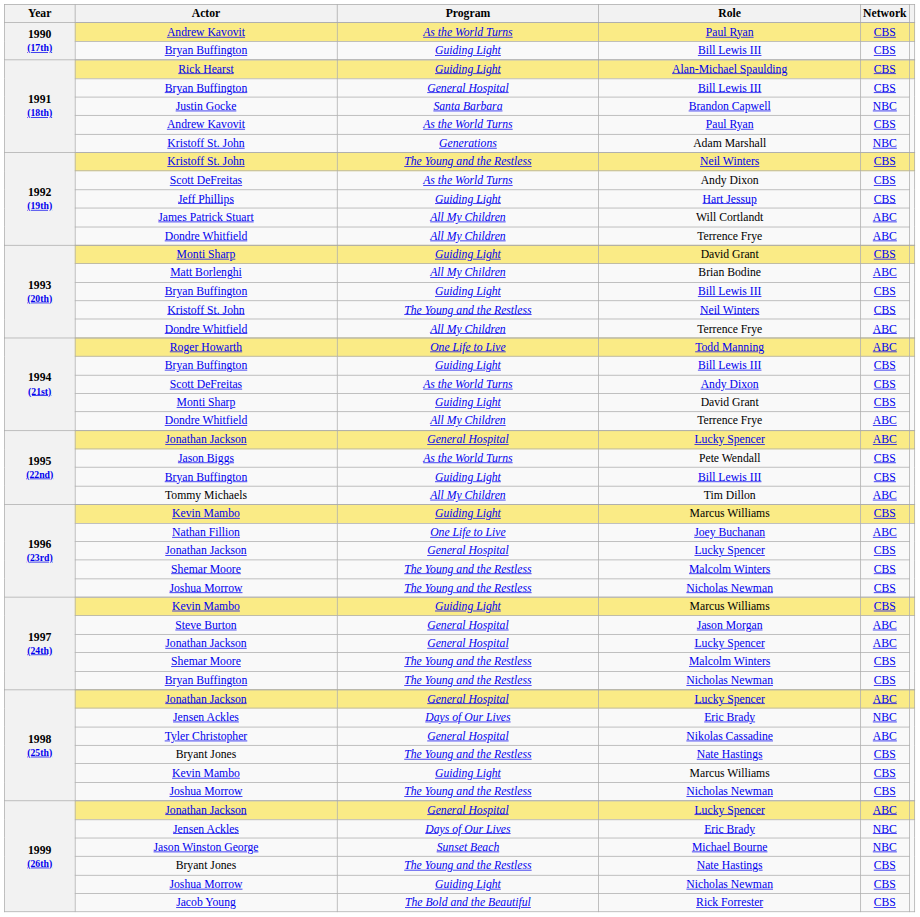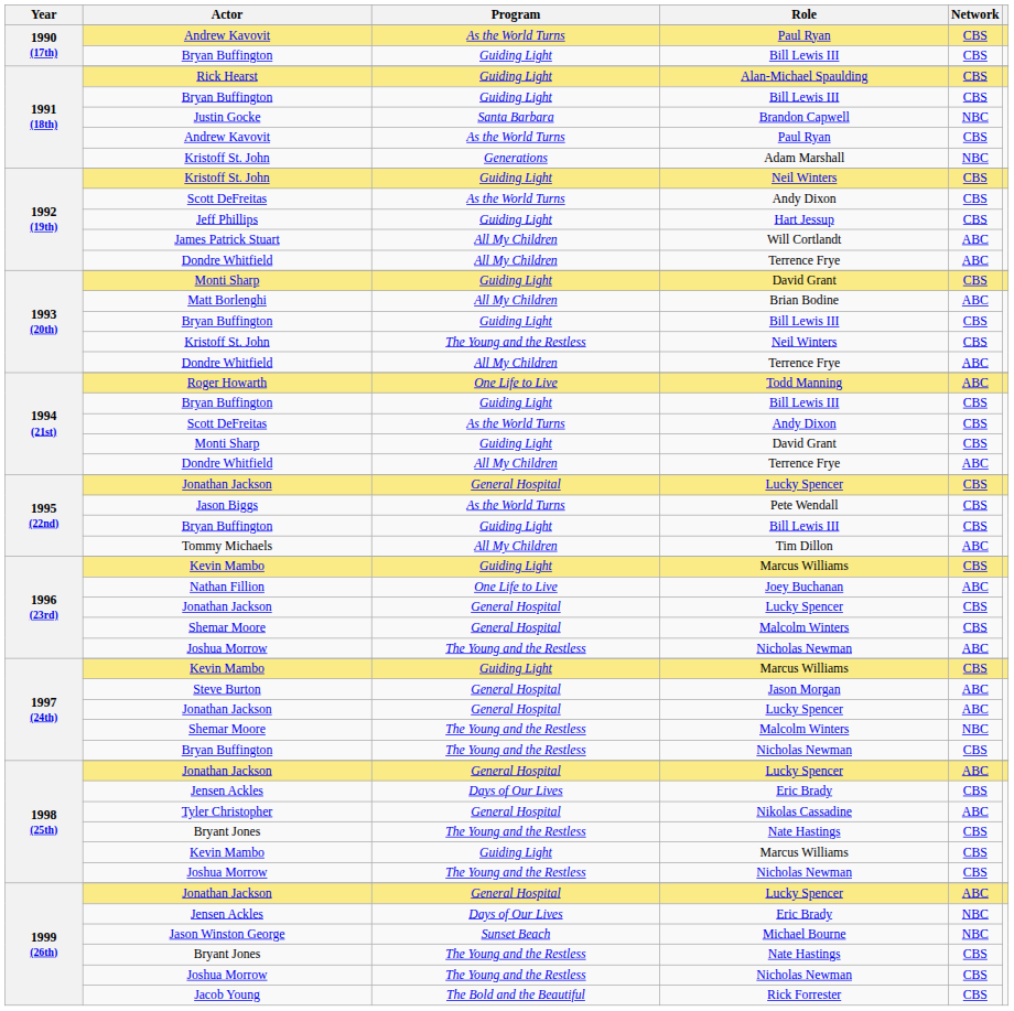 <table class="wikitable" rowspan="2"  background: #f6e39c style="text-align: center">
 <tr style="background:#bebebe;">
 <th scope="col" style="width:8%;">Year</th>
 <th scope="col" style="width:30%;">Actor</th>
 <th scope="col" style="width:30%;">Program</th>
 <th scope="col" style="width:30%;">Role</th>
 <th scope="col" style="width:10%;">Network</th>
 <th scope="col" style="width:2%;" class="unsortable"></th>
 </tr>
 <tr>
 <th scope="row" rowspan="3">1990 <br><small><a href='#'>(17th)</a></small></th>
 </tr>
 <tr style="background:#FAEB86">
 <td><a href='#'>Andrew Kavovit</a> </td>
 <td><em><a href='#'>As the World Turns</a></em></td>
 <td><a href='#'>Paul Ryan</a></td>
 <td><a href='#'>CBS</a></td>
 <td></td>
 </tr>
 <tr>
 <td><a href='#'>Bryan Buffington</a></td>
 <td><em><a href='#'>Guiding Light</a></em></td>
 <td><a href='#'>Bill Lewis III</a></td>
 <td><a href='#'>CBS</a></td>
 <td></td>
 </tr>
 <tr>
 <th scope="row" rowspan="6">1991 <br><small><a href='#'>(18th)</a></small></th>
 </tr>
 <tr style="background:#FAEB86">
 <td><a href='#'>Rick Hearst</a> </td>
 <td><em><a href='#'>Guiding Light</a></em></td>
 <td><a href='#'>Alan-Michael Spaulding</a></td>
 <td><a href='#'>CBS</a></td>
 <td></td>
 </tr>
 <tr>
 <td><a href='#'>Bryan Buffington</a></td>
-<td><em><a href='#'>General Hospital</a></em></td>
+<td><em><a href='#'>Guiding Light</a></em></td>
 <td><a href='#'>Bill Lewis III</a></td>
 <td><a href='#'>CBS</a></td>
 <td rowspan="4"></td>
 </tr>
 <tr>
 <td><a href='#'>Justin Gocke</a></td>
 <td><em><a href='#'>Santa Barbara</a></em></td>
 <td><a href='#'>Brandon Capwell</a></td>
 <td><a href='#'>NBC</a></td>
 </tr>
 <tr>
 <td><a href='#'>Andrew Kavovit</a></td>
 <td><em><a href='#'>As the World Turns</a></em></td>
 <td><a href='#'>Paul Ryan</a></td>
 <td><a href='#'>CBS</a></td>
 </tr>
 <tr>
 <td><a href='#'>Kristoff St. John</a></td>
 <td><em><a href='#'>Generations</a></em></td>
 <td>Adam Marshall</td>
 <td><a href='#'>NBC</a></td>
 </tr>
 <tr>
 <th scope="row" rowspan="6">1992 <br><small><a href='#'>(19th)</a></small></th>
 </tr>
 <tr style="background:#FAEB86">
 <td><a href='#'>Kristoff St. John</a> </td>
-<td><em><a href='#'>The Young and the Restless</a></em></td>
+<td><em><a href='#'>Guiding Light</a></em></td>
 <td><a href='#'>Neil Winters</a></td>
 <td><a href='#'>CBS</a></td>
 <td></td>
 </tr>
 <tr>
 <td><a href='#'>Scott DeFreitas</a></td>
 <td><em><a href='#'>As the World Turns</a></em></td>
 <td>Andy Dixon</td>
 <td><a href='#'>CBS</a></td>
 <td rowspan="4"></td>
 </tr>
 <tr>
 <td><a href='#'>Jeff Phillips</a></td>
 <td><em><a href='#'>Guiding Light</a></em></td>
 <td><a href='#'>Hart Jessup</a></td>
 <td><a href='#'>CBS</a></td>
 </tr>
 <tr>
 <td><a href='#'>James Patrick Stuart</a></td>
 <td><em><a href='#'>All My Children</a></em></td>
 <td>Will Cortlandt</td>
 <td><a href='#'>ABC</a></td>
 </tr>
 <tr>
 <td><a href='#'>Dondre Whitfield</a></td>
 <td><em><a href='#'>All My Children</a></em></td>
 <td>Terrence Frye</td>
 <td><a href='#'>ABC</a></td>
 </tr>
 <tr>
 <th scope="row" rowspan="6">1993 <br><small><a href='#'>(20th)</a></small></th>
 </tr>
 <tr style="background:#FAEB86">
 <td><a href='#'>Monti Sharp</a> </td>
 <td><em><a href='#'>Guiding Light</a></em></td>
 <td>David Grant</td>
 <td><a href='#'>CBS</a></td>
 <td></td>
 </tr>
 <tr>
 <td><a href='#'>Matt Borlenghi</a></td>
 <td><em><a href='#'>All My Children</a></em></td>
 <td>Brian Bodine</td>
 <td><a href='#'>ABC</a></td>
 <td rowspan="4"></td>
 </tr>
 <tr>
 <td><a href='#'>Bryan Buffington</a></td>
 <td><em><a href='#'>Guiding Light</a></em></td>
 <td><a href='#'>Bill Lewis III</a></td>
 <td><a href='#'>CBS</a></td>
 </tr>
 <tr>
 <td><a href='#'>Kristoff St. John</a></td>
 <td><em><a href='#'>The Young and the Restless</a></em></td>
 <td><a href='#'>Neil Winters</a></td>
 <td><a href='#'>CBS</a></td>
 </tr>
 <tr>
 <td><a href='#'>Dondre Whitfield</a></td>
 <td><em><a href='#'>All My Children</a></em></td>
 <td>Terrence Frye</td>
 <td><a href='#'>ABC</a></td>
 </tr>
 <tr>
 <th scope="row" rowspan="6">1994 <br><small><a href='#'>(21st)</a></small></th>
 </tr>
 <tr style="background:#FAEB86">
 <td><a href='#'>Roger Howarth</a> </td>
 <td><em><a href='#'>One Life to Live</a></em></td>
 <td><a href='#'>Todd Manning</a></td>
 <td><a href='#'>ABC</a></td>
 <td></td>
 </tr>
 <tr>
 <td><a href='#'>Bryan Buffington</a></td>
 <td><em><a href='#'>Guiding Light</a></em></td>
 <td><a href='#'>Bill Lewis III</a></td>
 <td><a href='#'>CBS</a></td>
 <td rowspan="4"></td>
 </tr>
 <tr>
 <td><a href='#'>Scott DeFreitas</a></td>
 <td><em><a href='#'>As the World Turns</a></em></td>
 <td><a href='#'>Andy Dixon</a></td>
 <td><a href='#'>CBS</a></td>
 </tr>
 <tr>
 <td><a href='#'>Monti Sharp</a></td>
 <td><em><a href='#'>Guiding Light</a></em></td>
 <td>David Grant</td>
 <td><a href='#'>CBS</a></td>
 </tr>
 <tr>
 <td><a href='#'>Dondre Whitfield</a></td>
 <td><em><a href='#'>All My Children</a></em></td>
 <td>Terrence Frye</td>
 <td><a href='#'>ABC</a></td>
 </tr>
 <tr>
 <th scope="row" rowspan="5">1995 <br><small><a href='#'>(22nd)</a></small></th>
 </tr>
 <tr style="background:#FAEB86">
 <td><a href='#'>Jonathan Jackson</a> </td>
 <td><em><a href='#'>General Hospital</a></em></td>
 <td><a href='#'>Lucky Spencer</a></td>
-<td><a href='#'>ABC</a></td>
+<td><a href='#'>CBS</a></td>
 <td></td>
 </tr>
 <tr>
 <td><a href='#'>Jason Biggs</a></td>
 <td><em><a href='#'>As the World Turns</a></em></td>
 <td>Pete Wendall</td>
 <td><a href='#'>CBS</a></td>
 <td rowspan="3"></td>
 </tr>
 <tr>
 <td><a href='#'>Bryan Buffington</a></td>
 <td><em><a href='#'>Guiding Light</a></em></td>
 <td><a href='#'>Bill Lewis III</a></td>
 <td><a href='#'>CBS</a></td>
 </tr>
 <tr>
 <td>Tommy Michaels</td>
 <td><em><a href='#'>All My Children</a></em></td>
 <td>Tim Dillon</td>
 <td><a href='#'>ABC</a></td>
 </tr>
 <tr>
 <th scope="row" rowspan="6">1996 <br><small><a href='#'>(23rd)</a></small></th>
 </tr>
 <tr style="background:#FAEB86">
 <td><a href='#'>Kevin Mambo</a> </td>
 <td><em><a href='#'>Guiding Light</a></em></td>
 <td>Marcus Williams</td>
 <td><a href='#'>CBS</a></td>
 <td></td>
 </tr>
 <tr>
 <td><a href='#'>Nathan Fillion</a></td>
 <td><em><a href='#'>One Life to Live</a></em></td>
 <td><a href='#'>Joey Buchanan</a></td>
 <td><a href='#'>ABC</a></td>
 <td rowspan="4"></td>
 </tr>
 <tr>
 <td><a href='#'>Jonathan Jackson</a></td>
 <td><em><a href='#'>General Hospital</a></em></td>
 <td><a href='#'>Lucky Spencer</a></td>
 <td><a href='#'>CBS</a></td>
 </tr>
 <tr>
 <td><a href='#'>Shemar Moore</a></td>
-<td><em><a href='#'>The Young and the Restless</a></em></td>
+<td><em><a href='#'>General Hospital</a></em></td>
 <td><a href='#'>Malcolm Winters</a></td>
 <td><a href='#'>CBS</a></td>
 </tr>
 <tr>
 <td><a href='#'>Joshua Morrow</a></td>
 <td><em><a href='#'>The Young and the Restless</a></em></td>
 <td><a href='#'>Nicholas Newman</a></td>
-<td><a href='#'>CBS</a></td>
+<td><a href='#'>ABC</a></td>
 </tr>
 <tr>
 <th scope="row" rowspan="6">1997 <br><small><a href='#'>(24th)</a></small></th>
 </tr>
 <tr style="background:#FAEB86">
 <td><a href='#'>Kevin Mambo</a> </td>
 <td><em><a href='#'>Guiding Light</a></em></td>
 <td>Marcus Williams</td>
 <td><a href='#'>CBS</a></td>
 <td></td>
 </tr>
 <tr>
 <td><a href='#'>Steve Burton</a></td>
 <td><em><a href='#'>General Hospital</a></em></td>
 <td><a href='#'>Jason Morgan</a></td>
 <td><a href='#'>ABC</a></td>
 <td rowspan="4"></td>
 </tr>
 <tr>
 <td><a href='#'>Jonathan Jackson</a></td>
 <td><em><a href='#'>General Hospital</a></em></td>
 <td><a href='#'>Lucky Spencer</a></td>
 <td><a href='#'>ABC</a></td>
 </tr>
 <tr>
 <td><a href='#'>Shemar Moore</a></td>
 <td><em><a href='#'>The Young and the Restless</a></em></td>
 <td><a href='#'>Malcolm Winters</a></td>
-<td><a href='#'>CBS</a></td>
+<td><a href='#'>NBC</a></td>
 </tr>
 <tr>
 <td><a href='#'>Bryan Buffington</a></td>
 <td><em><a href='#'>The Young and the Restless</a></em></td>
 <td><a href='#'>Nicholas Newman</a></td>
 <td><a href='#'>CBS</a></td>
 </tr>
 <tr>
 <th scope="row" rowspan="7">1998 <br><small><a href='#'>(25th)</a></small></th>
 </tr>
 <tr style="background:#FAEB86">
 <td><a href='#'>Jonathan Jackson</a> </td>
 <td><em><a href='#'>General Hospital</a></em></td>
 <td><a href='#'>Lucky Spencer</a></td>
 <td><a href='#'>ABC</a></td>
 <td></td>
 </tr>
 <tr>
 <td><a href='#'>Jensen Ackles</a></td>
 <td><em><a href='#'>Days of Our Lives</a></em></td>
 <td><a href='#'>Eric Brady</a></td>
-<td><a href='#'>NBC</a></td>
+<td><a href='#'>CBS</a></td>
 <td rowspan="5"></td>
 </tr>
 <tr>
 <td><a href='#'>Tyler Christopher</a></td>
 <td><em><a href='#'>General Hospital</a></em></td>
 <td><a href='#'>Nikolas Cassadine</a></td>
 <td><a href='#'>ABC</a></td>
 </tr>
 <tr>
 <td>Bryant Jones</td>
 <td><em><a href='#'>The Young and the Restless</a></em></td>
 <td><a href='#'>Nate Hastings</a></td>
 <td><a href='#'>CBS</a></td>
 </tr>
 <tr>
 <td><a href='#'>Kevin Mambo</a></td>
 <td><em><a href='#'>Guiding Light</a></em></td>
 <td>Marcus Williams</td>
 <td><a href='#'>CBS</a></td>
 </tr>
 <tr>
 <td><a href='#'>Joshua Morrow</a></td>
 <td><em><a href='#'>The Young and the Restless</a></em></td>
 <td><a href='#'>Nicholas Newman</a></td>
 <td><a href='#'>CBS</a></td>
 </tr>
 <tr>
 <th scope="row" rowspan="7">1999 <br><small><a href='#'>(26th)</a></small></th>
 </tr>
 <tr style="background:#FAEB86">
 <td><a href='#'>Jonathan Jackson</a> </td>
 <td><em><a href='#'>General Hospital</a></em></td>
 <td><a href='#'>Lucky Spencer</a></td>
 <td><a href='#'>ABC</a></td>
 <td></td>
 </tr>
 <tr>
 <td><a href='#'>Jensen Ackles</a></td>
 <td><em><a href='#'>Days of Our Lives</a></em></td>
 <td><a href='#'>Eric Brady</a></td>
 <td><a href='#'>NBC</a></td>
 <td rowspan="5"></td>
 </tr>
 <tr>
 <td><a href='#'>Jason Winston George</a></td>
 <td><em><a href='#'>Sunset Beach</a></em></td>
 <td><a href='#'>Michael Bourne</a></td>
 <td><a href='#'>NBC</a></td>
 </tr>
 <tr>
 <td>Bryant Jones</td>
 <td><em><a href='#'>The Young and the Restless</a></em></td>
 <td><a href='#'>Nate Hastings</a></td>
 <td><a href='#'>CBS</a></td>
 </tr>
 <tr>
 <td><a href='#'>Joshua Morrow</a></td>
-<td><em><a href='#'>Guiding Light</a></em></td>
+<td><em><a href='#'>The Young and the Restless</a></em></td>
 <td><a href='#'>Nicholas Newman</a></td>
 <td><a href='#'>CBS</a></td>
 </tr>
 <tr>
 <td><a href='#'>Jacob Young</a></td>
 <td><em><a href='#'>The Bold and the Beautiful</a></em></td>
 <td><a href='#'>Rick Forrester</a></td>
 <td><a href='#'>CBS</a></td>
 </tr>
 </table>
